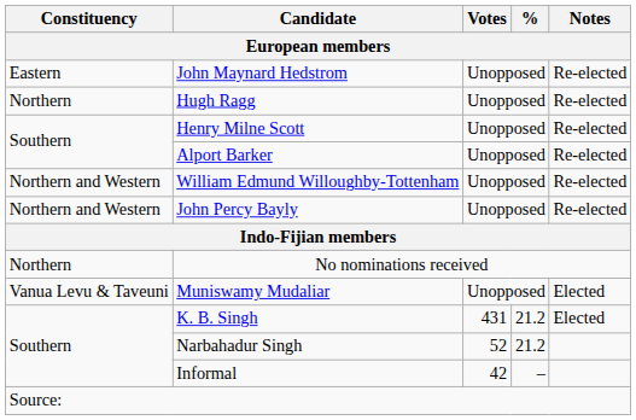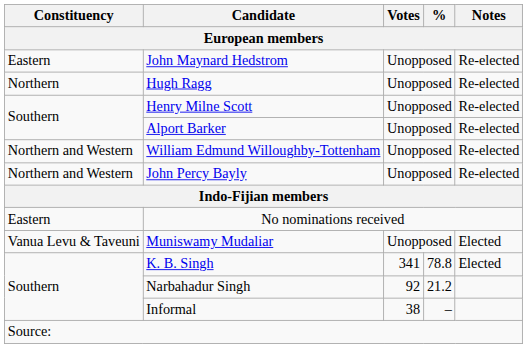 <table class=wikitable style=text-align:right>
 <tr>
 <th>Constituency</th>
 <th>Candidate</th>
 <th>Votes</th>
 <th>%</th>
 <th>Notes</th>
 </tr>
 <tr>
 <th colspan=5>European members</th>
 </tr>
 <tr>
 <td align=left>Eastern</td>
 <td align=left><a href='#'>John Maynard Hedstrom</a></td>
 <td colspan=2 align=center>Unopposed</td>
 <td align=left>Re-elected</td>
 </tr>
 <tr>
 <td align=left>Northern</td>
 <td align=left><a href='#'>Hugh Ragg</a></td>
 <td colspan=2 align=center>Unopposed</td>
 <td align=left>Re-elected</td>
 </tr>
 <tr>
 <td align=left rowspan=2>Southern</td>
 <td align=left><a href='#'>Henry Milne Scott</a></td>
 <td colspan=2 align=center>Unopposed</td>
 <td align=left>Re-elected</td>
 </tr>
 <tr>
 <td align=left><a href='#'>Alport Barker</a></td>
 <td colspan=2 align=center>Unopposed</td>
 <td align=left>Re-elected</td>
 </tr>
 <tr>
 <td align=left>Northern and Western</td>
 <td align=left><a href='#'>William Edmund Willoughby-Tottenham</a></td>
 <td colspan=2 align=center>Unopposed</td>
 <td align=left>Re-elected</td>
 </tr>
 <tr>
 <td align=left>Northern and Western</td>
 <td align=left><a href='#'>John Percy Bayly</a></td>
 <td colspan=2 align=center>Unopposed</td>
 <td align=left>Re-elected</td>
 </tr>
 <tr>
 <th colspan=5>Indo-Fijian members</th>
 </tr>
 <tr>
-<td align=left>Northern</td>
+<td align=left>Eastern</td>
 <td colspan=4 align=center>No nominations received</td>
 </tr>
 <tr>
 <td align=left>Vanua Levu & Taveuni</td>
 <td align=left><a href='#'>Muniswamy Mudaliar</a></td>
 <td align=center colspan=2>Unopposed</td>
 <td align=left>Elected</td>
 </tr>
 <tr>
 <td align=left rowspan=3>Southern</td>
 <td align=left><a href='#'>K. B. Singh</a></td>
-<td>431</td>
-<td>21.2</td>
+<td>341</td>
+<td>78.8</td>
 <td align=left>Elected</td>
 </tr>
 <tr>
 <td align=left>Narbahadur Singh</td>
-<td>52</td>
+<td>92</td>
 <td>21.2</td>
 <td></td>
 </tr>
 <tr>
 <td align=left>Informal</td>
-<td>42</td>
+<td>38</td>
 <td>–</td>
 <td></td>
 </tr>
 <tr>
 <td align=left colspan=5>Source: </td>
 </tr>
 </table>
